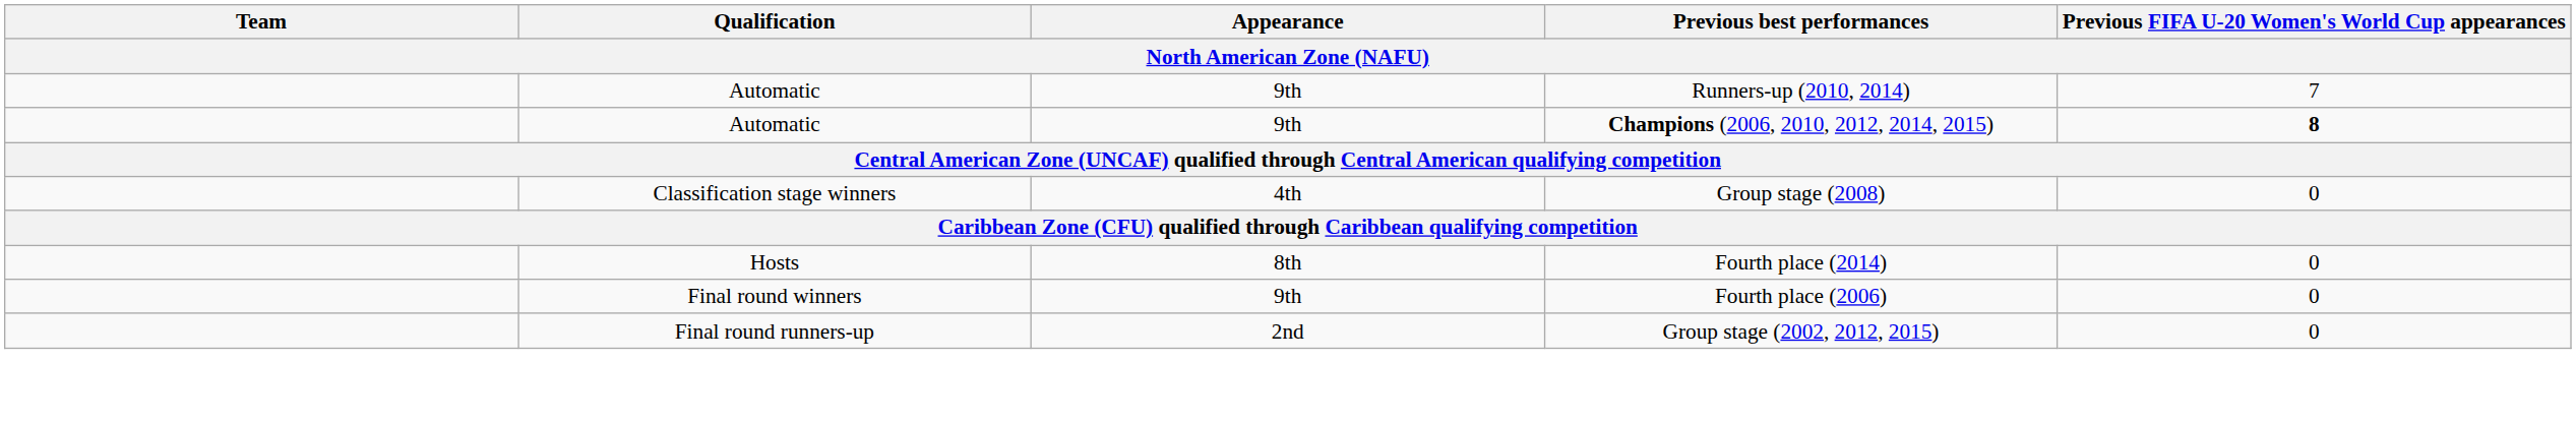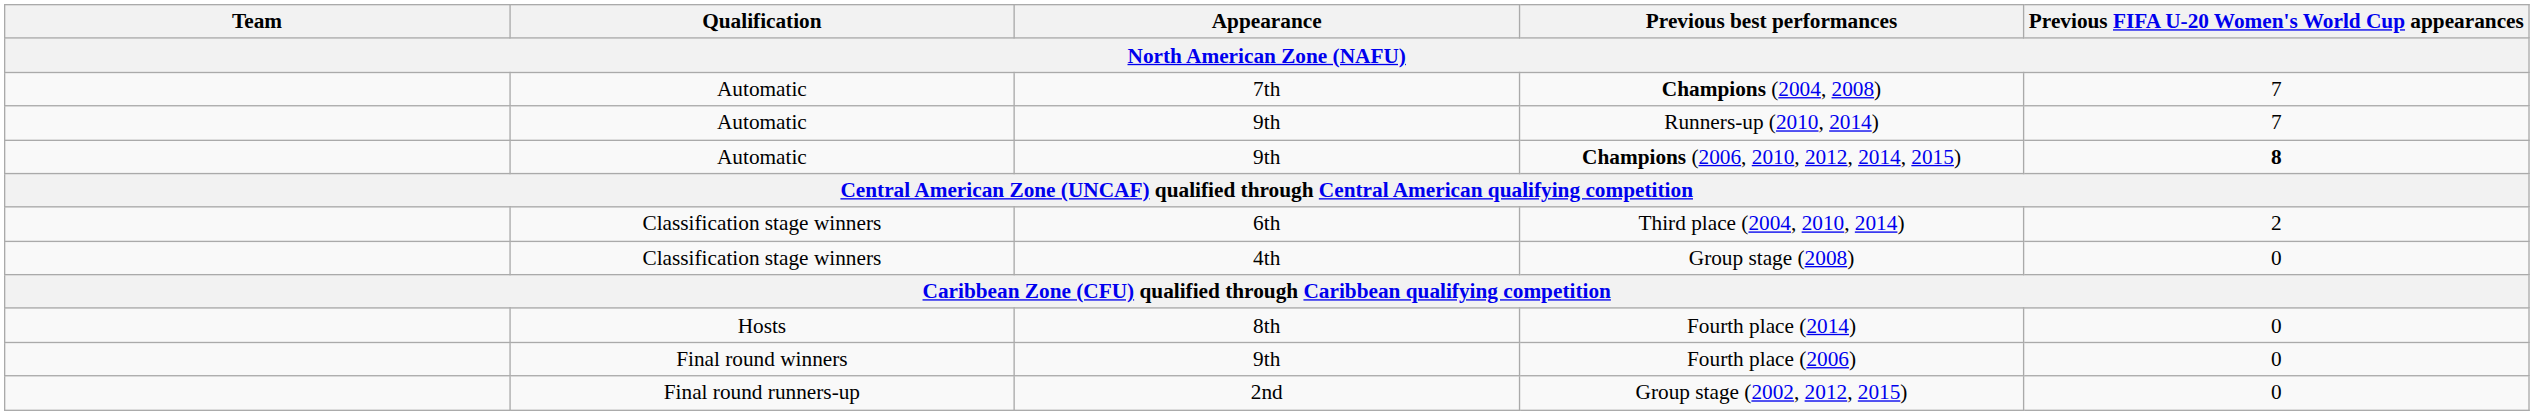 <table class="wikitable">
 <tr>
 <th width=20%>Team</th>
 <th width=20%>Qualification</th>
 <th width=20%>Appearance</th>
 <th width=20%>Previous best performances</th>
 <th width=20%>Previous <a href='#'>FIFA U-20 Women's World Cup</a> appearances</th>
 </tr>
 <tr>
 <th colspan=5><strong><a href='#'>North American Zone (NAFU)</a></strong></th>
+</tr>
+<tr>
+<td align=left></td>
+<td align=center>Automatic</td>
+<td align=center>7th</td>
+<td align=center><strong>Champions</strong> (<a href='#'>2004</a>, <a href='#'>2008</a>)</td>
+<td align=center>7</td>
 </tr>
 <tr>
 <td align=left></td>
 <td align=center>Automatic</td>
 <td align=center>9th</td>
 <td align=center>Runners-up (<a href='#'>2010</a>, <a href='#'>2014</a>)</td>
 <td align=center>7</td>
 </tr>
 <tr>
 <td align=left></td>
 <td align=center>Automatic</td>
 <td align=center>9th</td>
 <td align=center><strong>Champions</strong> (<a href='#'>2006</a>, <a href='#'>2010</a>, <a href='#'>2012</a>, <a href='#'>2014</a>, <a href='#'>2015</a>)</td>
 <td align=center><strong>8</strong></td>
 </tr>
 <tr>
 <th colspan=5><strong><a href='#'>Central American Zone (UNCAF)</a> qualified through <a href='#'>Central American qualifying competition</a></strong></th>
+</tr>
+<tr>
+<td align=left></td>
+<td align=center>Classification stage winners</td>
+<td align=center>6th</td>
+<td align=center>Third place (<a href='#'>2004</a>, <a href='#'>2010</a>, <a href='#'>2014</a>)</td>
+<td align=center>2</td>
 </tr>
 <tr>
 <td align=left></td>
 <td align=center>Classification stage winners</td>
 <td align=center>4th</td>
 <td align=center>Group stage (<a href='#'>2008</a>)</td>
 <td align=center>0</td>
 </tr>
 <tr>
 <th colspan=5><strong><a href='#'>Caribbean Zone (CFU)</a> qualified through <a href='#'>Caribbean qualifying competition</a></strong></th>
 </tr>
 <tr>
 <td align=left></td>
 <td align=center>Hosts</td>
 <td align=center>8th</td>
 <td align=center>Fourth place (<a href='#'>2014</a>)</td>
 <td align=center>0</td>
 </tr>
 <tr>
 <td align=left></td>
 <td align=center>Final round winners</td>
 <td align=center>9th</td>
 <td align=center>Fourth place (<a href='#'>2006</a>)</td>
 <td align=center>0</td>
 </tr>
 <tr>
 <td align=left></td>
 <td align=center>Final round runners-up</td>
 <td align=center>2nd</td>
 <td align=center>Group stage (<a href='#'>2002</a>, <a href='#'>2012</a>, <a href='#'>2015</a>)</td>
 <td align=center>0</td>
 </tr>
 </table>
